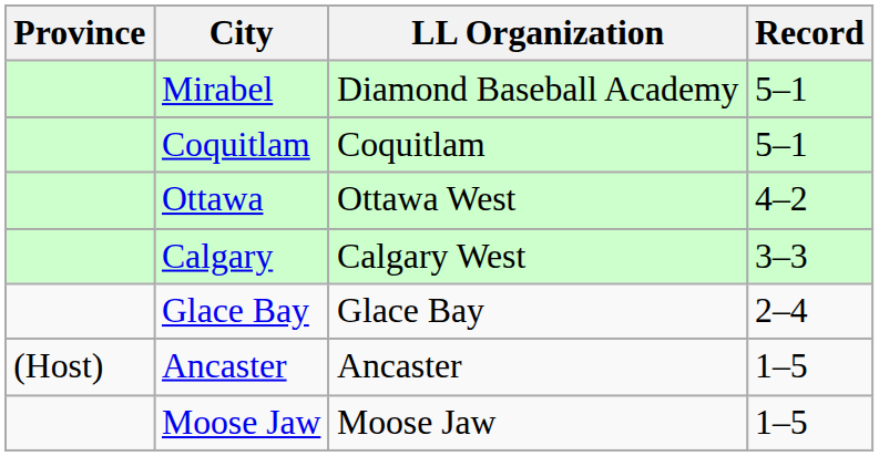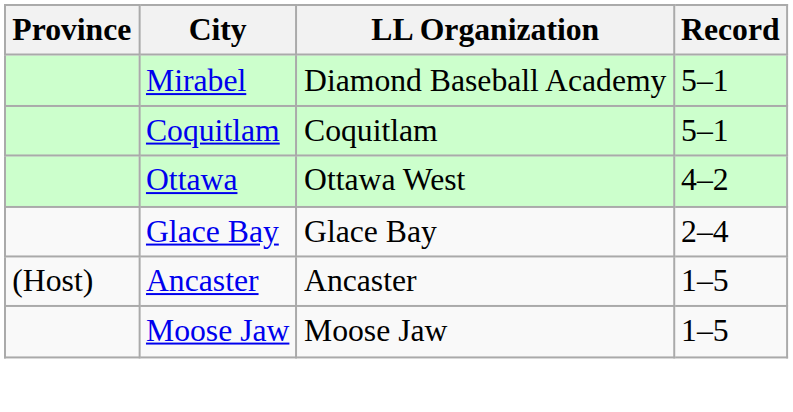 <table class="wikitable">
 <tr>
 <th>Province</th>
 <th>City</th>
 <th>LL Organization</th>
 <th>Record</th>
 </tr>
 <tr bgcolor="ccffcc">
 <td><strong></strong></td>
 <td><a href='#'>Mirabel</a></td>
 <td>Diamond Baseball Academy</td>
 <td>5–1</td>
 </tr>
 <tr bgcolor="ccffcc">
 <td><strong></strong></td>
 <td><a href='#'>Coquitlam</a></td>
 <td>Coquitlam</td>
 <td>5–1</td>
 </tr>
 <tr bgcolor="ccffcc">
 <td><strong></strong></td>
 <td><a href='#'>Ottawa</a></td>
 <td>Ottawa West</td>
 <td>4–2</td>
 </tr>
-<tr bgcolor="ccffcc">
-<td><strong></strong></td>
-<td><a href='#'>Calgary</a></td>
-<td>Calgary West</td>
-<td>3–3</td>
-</tr>
 <tr>
 <td><strong></strong></td>
 <td><a href='#'>Glace Bay</a></td>
 <td>Glace Bay</td>
 <td>2–4</td>
 </tr>
 <tr>
 <td><strong></strong> (Host)</td>
 <td><a href='#'>Ancaster</a></td>
 <td>Ancaster</td>
 <td>1–5</td>
 </tr>
 <tr>
 <td><strong></strong></td>
 <td><a href='#'>Moose Jaw</a></td>
 <td>Moose Jaw</td>
 <td>1–5</td>
 </tr>
 </table>
